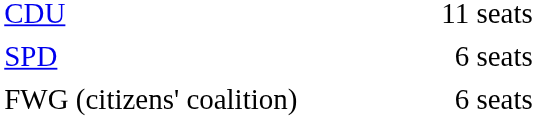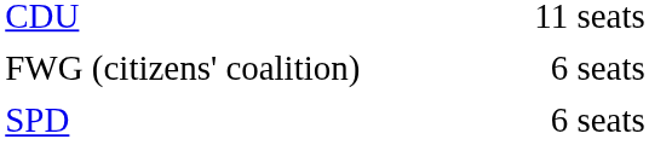 <table cellpadding="2" style="width:300px; text-align:right; white-space:nowrap;">
 <tr>
 <td style="text-align:left;"><a href='#'>CDU</a></td>
 <td>11 seats</td>
 </tr>
 <tr>
-<td style="text-align:left;"><a href='#'>SPD</a></td>
+<td style="text-align:left;">FWG (citizens' coalition)</td>
 <td>6 seats</td>
 </tr>
 <tr>
-<td style="text-align:left;">FWG (citizens' coalition)</td>
+<td style="text-align:left;"><a href='#'>SPD</a></td>
 <td>6 seats</td>
 </tr>
 <tr>
 </tr>
 </table>
